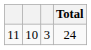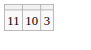 <table class="wikitable">
 <tr>
 <th></th>
 <th></th>
 <th></th>
-<th>Total</th>
 </tr>
 <tr align=center>
 <td>11</td>
 <td>10</td>
 <td>3</td>
-<td>24</td>
 </tr>
 </table>
